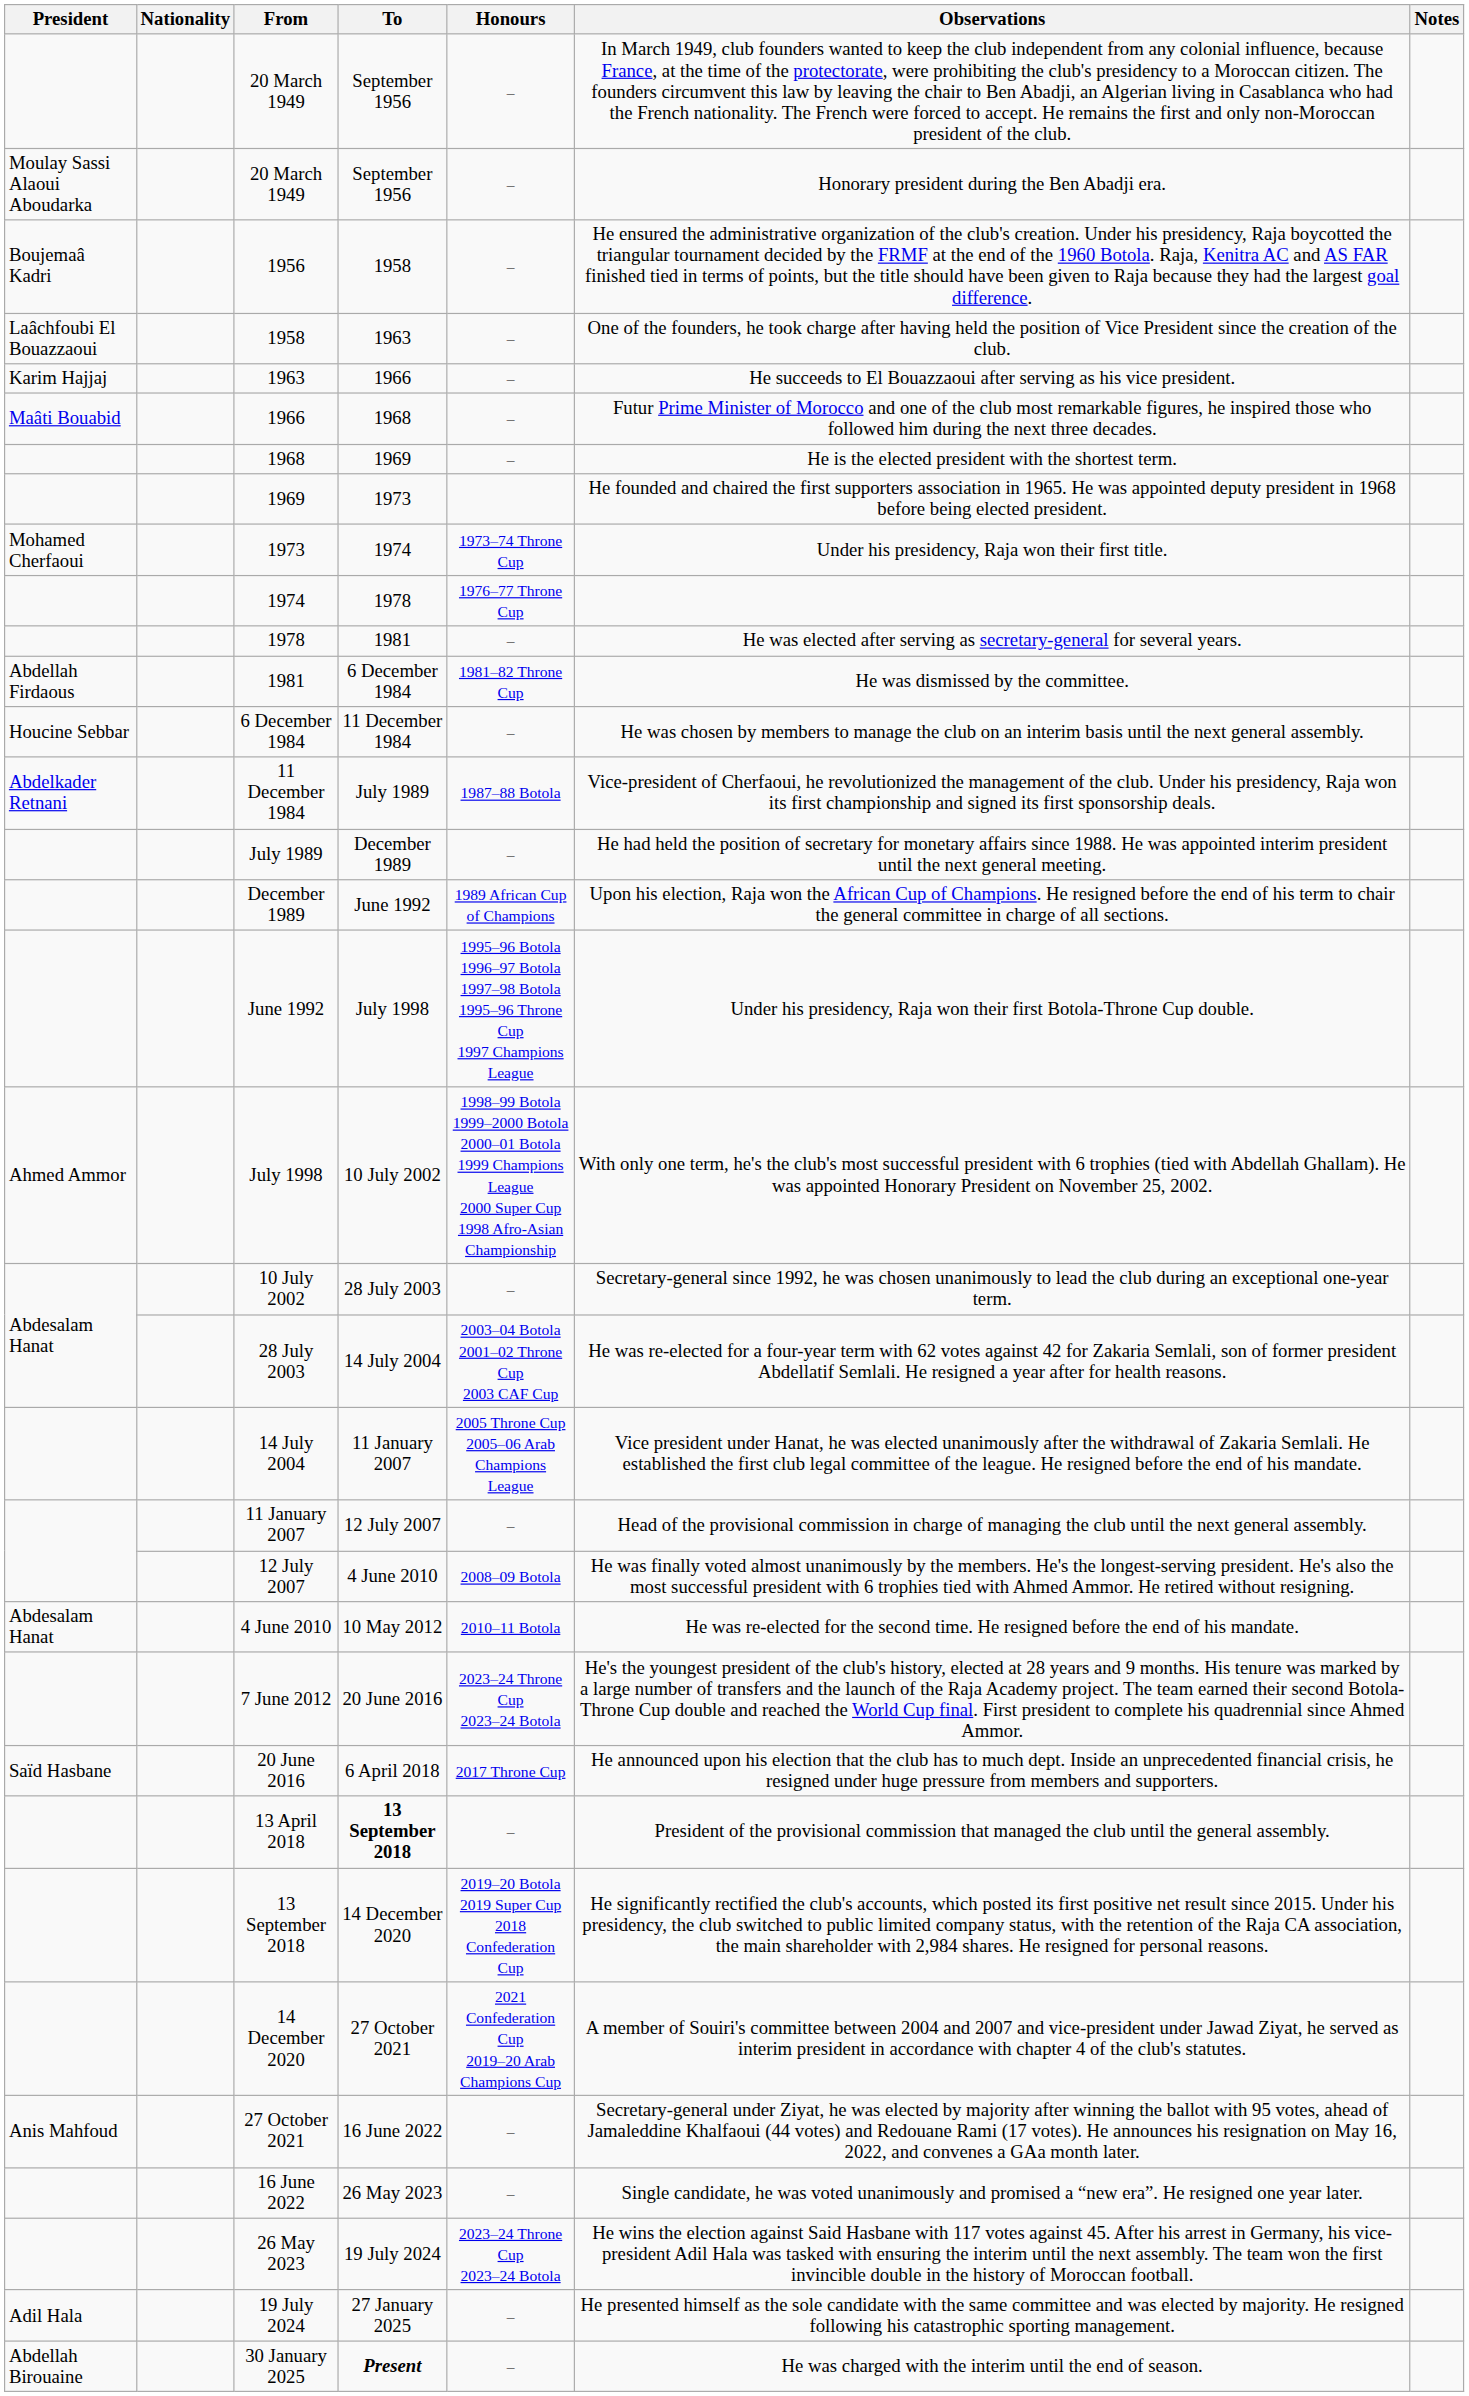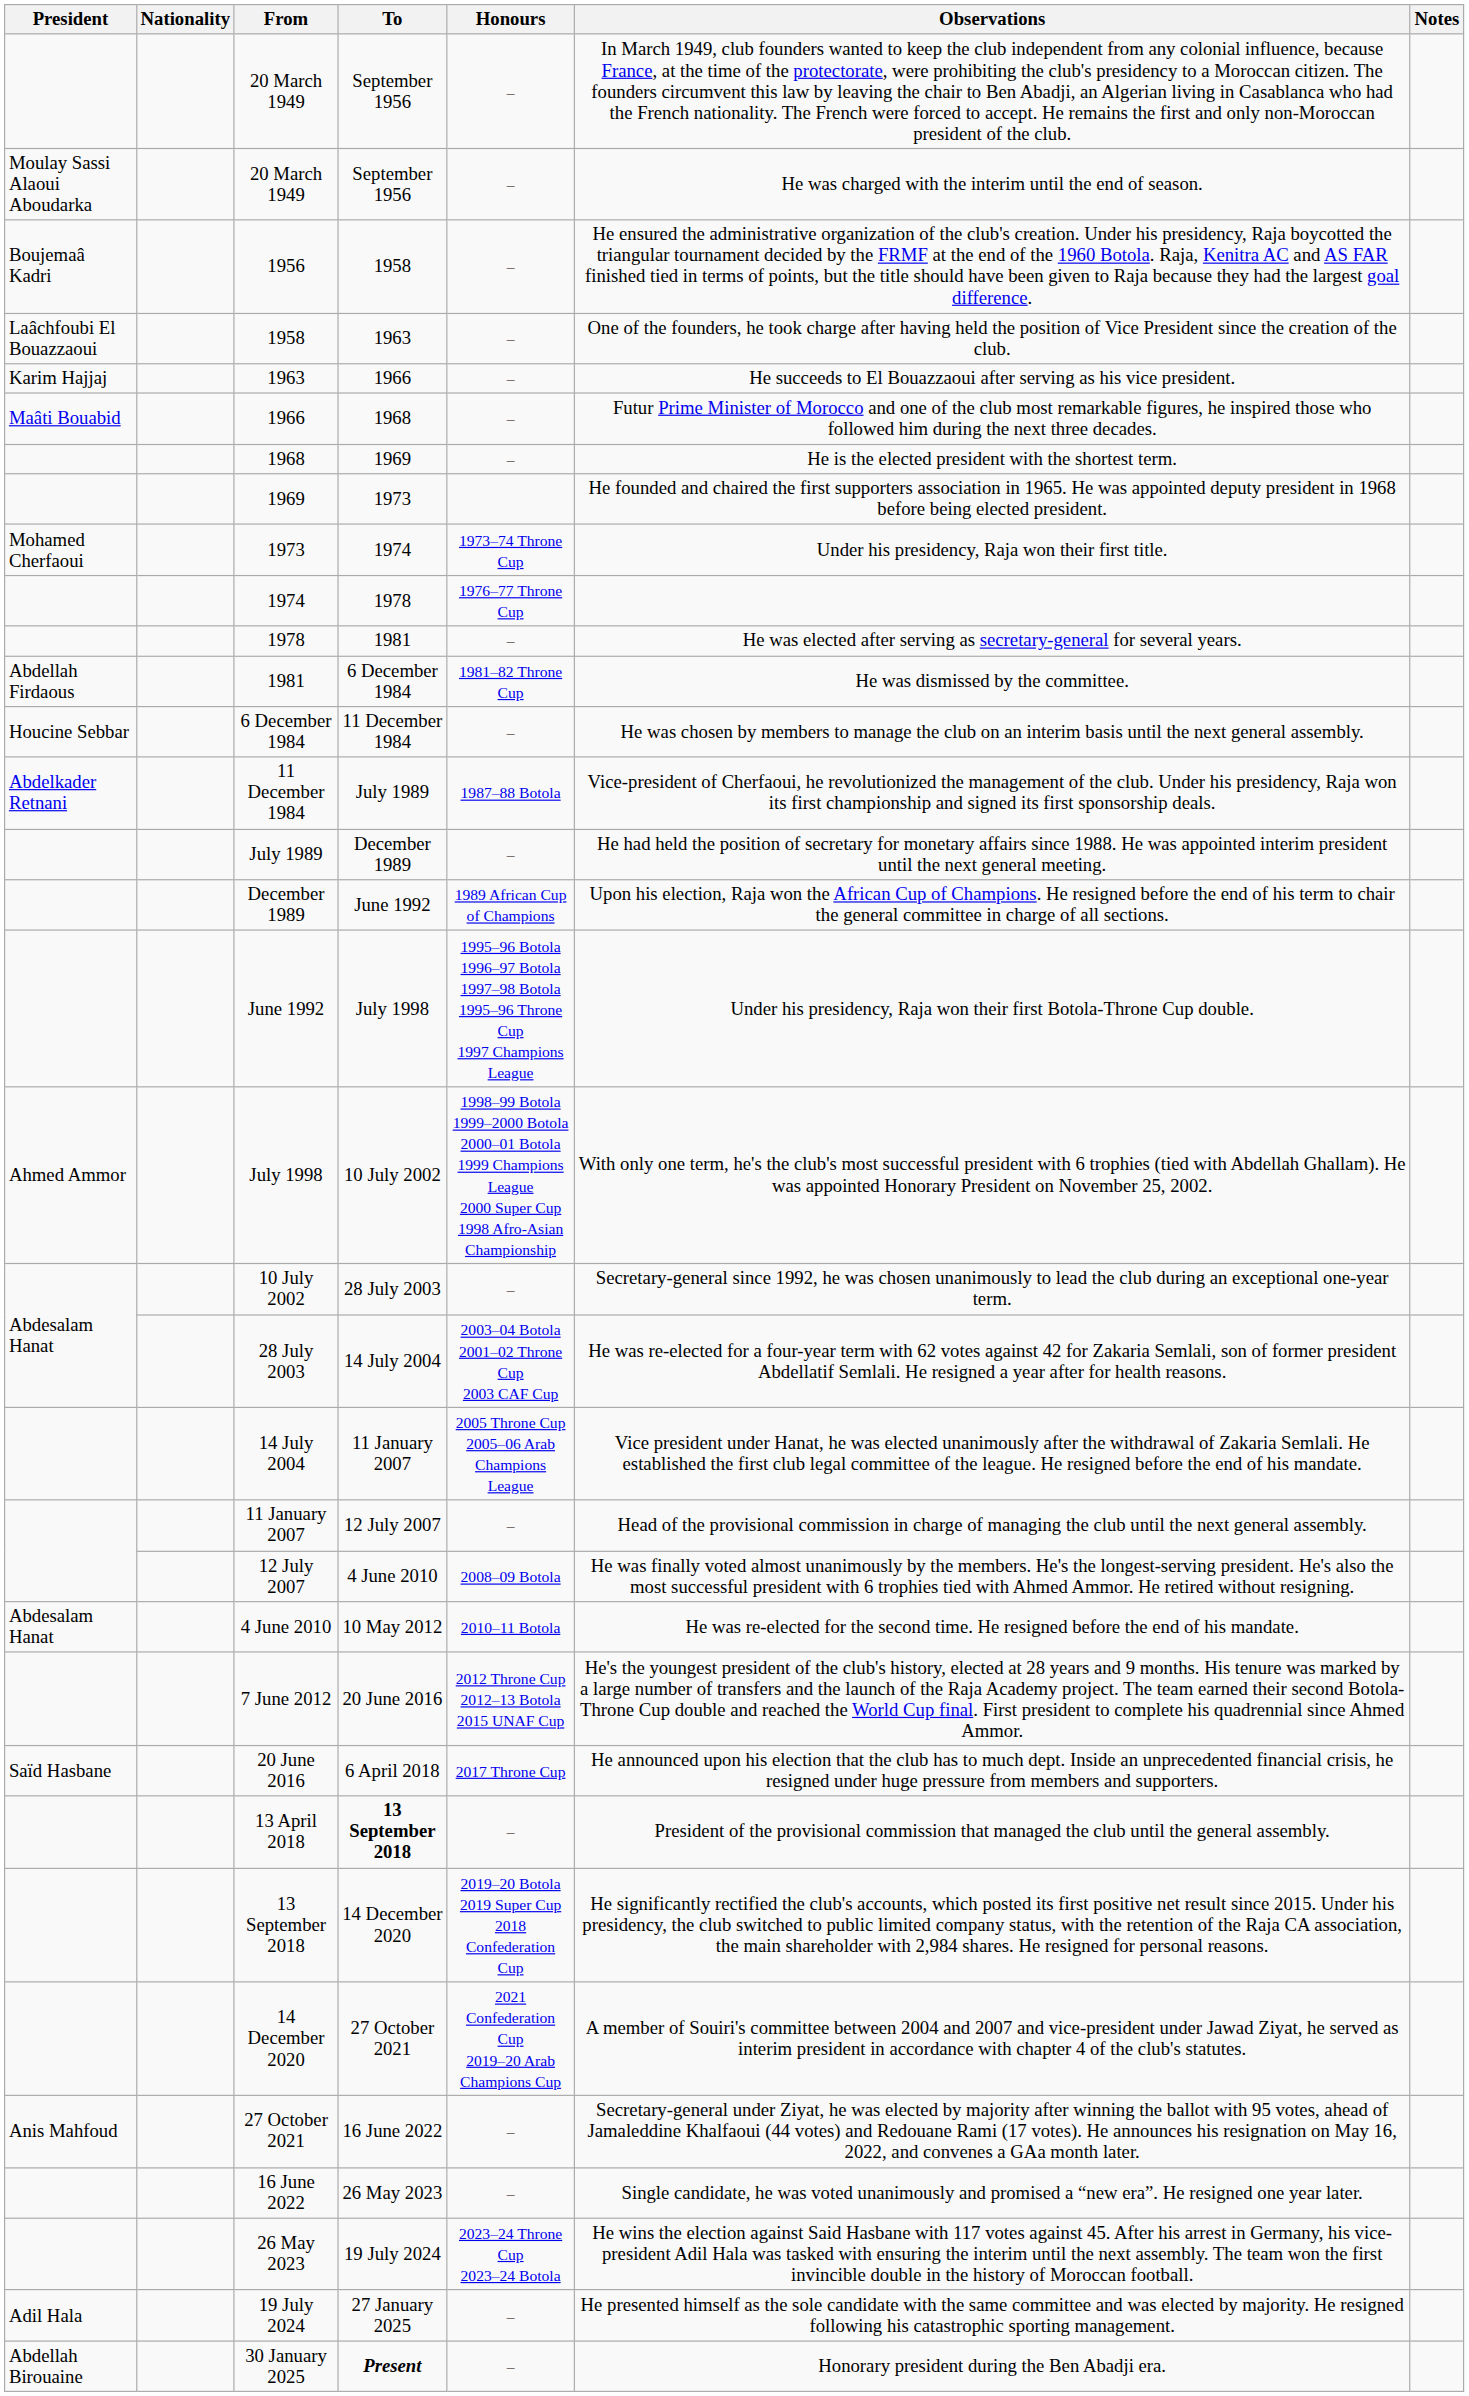 <table class="wikitable sortable" style="text-align:center">
 <tr>
 <th>President</th>
 <th>Nationality</th>
 <th>From</th>
 <th>To</th>
 <th>Honours</th>
 <th>Observations</th>
 <th class="unsortable" scope="col">Notes</th>
 </tr>
 <tr>
 <td align="left"></td>
 <td><br></td>
 <td>20 March 1949</td>
 <td>September 1956</td>
 <td><small>–</small></td>
 <td>In March 1949, club founders wanted to keep the club independent from any colonial influence, because <a href='#'>France</a>, at the time of the <a href='#'>protectorate</a>, were prohibiting the club's presidency to a Moroccan citizen. The founders circumvent this law by leaving the chair to Ben Abadji, an Algerian living in Casablanca who had the French nationality. The French were forced to accept. He remains the first and only non-Moroccan president of the club.</td>
 <td></td>
 </tr>
 <tr>
 <td align="left">Moulay Sassi Alaoui Aboudarka</td>
 <td></td>
 <td>20 March 1949</td>
 <td>September 1956</td>
 <td><small>–</small></td>
-<td>Honorary president during the Ben Abadji era.</td>
+<td>He was charged with the interim until the end of season.</td>
 <td></td>
 </tr>
 <tr>
 <td align="left">Boujemaâ Kadri</td>
 <td></td>
 <td>1956</td>
 <td>1958</td>
 <td><small>–</small></td>
 <td>He ensured the administrative organization of the club's creation. Under his presidency, Raja boycotted the triangular tournament decided by the <a href='#'>FRMF</a> at the end of the <a href='#'>1960 Botola</a>. Raja, <a href='#'>Kenitra AC</a> and <a href='#'>AS FAR</a> finished tied in terms of points, but the title should have been given to Raja because they had the largest <a href='#'>goal difference</a>.</td>
 <td></td>
 </tr>
 <tr>
 <td align="left">Laâchfoubi El Bouazzaoui</td>
 <td></td>
 <td>1958</td>
 <td>1963</td>
 <td><small>–</small></td>
 <td>One of the founders, he took charge after having held the position of Vice President since the creation of the club.</td>
 <td></td>
 </tr>
 <tr>
 <td align="left">Karim Hajjaj</td>
 <td></td>
 <td>1963</td>
 <td>1966</td>
 <td><small>–</small></td>
 <td>He succeeds to El Bouazzaoui after serving as his vice president.</td>
 <td></td>
 </tr>
 <tr>
 <td align="left"><a href='#'>Maâti Bouabid</a></td>
 <td></td>
 <td>1966</td>
 <td>1968</td>
 <td><small>–</small></td>
 <td>Futur <a href='#'>Prime Minister of Morocco</a> and one of the club most remarkable figures, he inspired those who followed him during the next three decades.</td>
 <td></td>
 </tr>
 <tr>
 <td align="left"></td>
 <td></td>
 <td>1968</td>
 <td>1969</td>
 <td><small>–</small></td>
 <td>He is the elected president with the shortest term.</td>
 <td></td>
 </tr>
 <tr>
 <td align="left"></td>
 <td></td>
 <td>1969</td>
 <td>1973</td>
 <td></td>
 <td>He founded and chaired the first supporters association in 1965. He was appointed deputy president in 1968 before being elected president.</td>
 <td></td>
 </tr>
 <tr>
 <td align="left">Mohamed Cherfaoui</td>
 <td></td>
 <td>1973</td>
 <td>1974</td>
 <td><small><a href='#'>1973–74 Throne Cup</a></small></td>
 <td>Under his presidency, Raja won their first title.</td>
 <td></td>
 </tr>
 <tr>
 <td align="left"></td>
 <td></td>
 <td>1974</td>
 <td>1978</td>
 <td><small><a href='#'>1976–77 Throne Cup</a></small></td>
 <td></td>
 <td></td>
 </tr>
 <tr>
 <td align="left"></td>
 <td></td>
 <td>1978</td>
 <td>1981</td>
 <td><small>–</small></td>
 <td>He was elected after serving as <a href='#'>secretary-general</a> for several years.</td>
 <td></td>
 </tr>
 <tr>
 <td align="left">Abdellah Firdaous</td>
 <td></td>
 <td>1981</td>
 <td>6 December 1984</td>
 <td><a href='#'><small>1981–82 Throne Cup</small></a></td>
 <td>He was dismissed by the committee.</td>
 <td></td>
 </tr>
 <tr>
 <td align="left">Houcine Sebbar</td>
 <td></td>
 <td>6 December 1984</td>
 <td>11 December 1984</td>
 <td><small>–</small></td>
 <td>He was chosen by members to manage the club on an interim basis until the next general assembly.</td>
 <td></td>
 </tr>
 <tr>
 <td align="left"><a href='#'>Abdelkader Retnani</a></td>
 <td></td>
 <td>11 December 1984</td>
 <td>July 1989</td>
 <td><a href='#'><small>1987–88 Botola</small></a></td>
 <td>Vice-president of Cherfaoui, he revolutionized the management of the club. Under his presidency, Raja won its first championship and signed its first sponsorship deals.</td>
 <td></td>
 </tr>
 <tr>
 <td align="left"></td>
 <td></td>
 <td>July 1989</td>
 <td>December 1989</td>
 <td><small>–</small></td>
 <td>He had held the position of secretary for monetary affairs since 1988. He was appointed interim president until the next general meeting.</td>
 <td></td>
 </tr>
 <tr>
 <td align="left"></td>
 <td></td>
 <td>December 1989</td>
 <td>June 1992</td>
 <td><a href='#'><small>1989 African Cup of Champions</small></a></td>
 <td>Upon his election, Raja won the <a href='#'>African Cup of Champions</a>. He resigned before the end of his term to chair the general committee in charge of all sections.</td>
 <td></td>
 </tr>
 <tr>
 <td align="left"></td>
 <td></td>
 <td>June 1992</td>
 <td>July 1998</td>
 <td><small><a href='#'>1995–96 Botola</a><br><a href='#'>1996–97 Botola</a><br><a href='#'>1997–98 Botola</a><br><a href='#'>1995–96 Throne Cup</a><br><a href='#'>1997 Champions League</a></small></td>
 <td>Under his presidency, Raja won their first Botola-Throne Cup double.</td>
 <td></td>
 </tr>
 <tr>
 <td align="left">Ahmed Ammor</td>
 <td></td>
 <td>July 1998</td>
 <td>10 July 2002</td>
 <td><small><a href='#'>1998–99 Botola</a><br><a href='#'>1999–2000 Botola</a><br><a href='#'>2000–01 Botola</a><br><a href='#'>1999 Champions League</a><br><a href='#'>2000 Super Cup</a><br><a href='#'>1998 Afro-Asian Championship</a></small></td>
 <td>With only one term, he's the club's most successful president with 6 trophies (tied with Abdellah Ghallam). He was appointed Honorary President on November 25, 2002.</td>
 <td></td>
 </tr>
 <tr>
 <td rowspan="2" align="left">Abdesalam Hanat</td>
 <td></td>
 <td>10 July 2002</td>
 <td>28 July 2003</td>
 <td><small>–</small></td>
 <td>Secretary-general since 1992, he was chosen unanimously to lead the club during an exceptional one-year term.</td>
 <td></td>
 </tr>
 <tr>
 <td></td>
 <td>28 July 2003</td>
 <td>14 July 2004</td>
 <td><small><a href='#'>2003–04 Botola</a><br><a href='#'>2001–02 Throne Cup</a><br><a href='#'>2003 CAF Cup</a></small></td>
 <td>He was re-elected for a four-year term with 62 votes against 42 for Zakaria Semlali, son of former president Abdellatif Semlali. He resigned a year after for health reasons.</td>
 <td></td>
 </tr>
 <tr>
 <td align="left"></td>
 <td></td>
 <td>14 July 2004</td>
 <td>11 January 2007</td>
 <td><small><a href='#'>2005 Throne Cup</a><br><a href='#'>2005–06 Arab Champions League</a></small></td>
 <td>Vice president under Hanat, he was elected unanimously after the withdrawal of Zakaria Semlali. He established the first club legal committee of the league. He resigned before the end of his mandate.</td>
 <td></td>
 </tr>
 <tr>
 <td rowspan="2" align="left"></td>
 <td></td>
 <td>11 January 2007</td>
 <td>12 July 2007</td>
 <td><small>–</small></td>
 <td>Head of the provisional commission in charge of managing the club until the next general assembly.</td>
 <td></td>
 </tr>
 <tr>
 <td></td>
 <td>12 July 2007</td>
 <td>4 June 2010</td>
 <td><a href='#'><small>2008–09 Botola</small></a></td>
 <td>He was finally voted almost unanimously by the members. He's the longest-serving president. He's also the most successful president with 6 trophies tied with Ahmed Ammor. He retired without resigning.</td>
 <td></td>
 </tr>
 <tr>
 <td align="left">Abdesalam Hanat</td>
 <td></td>
 <td>4 June 2010</td>
 <td>10 May 2012</td>
 <td><a href='#'><small>2010–11 Botola</small></a></td>
 <td>He was re-elected for the second time. He resigned before the end of his mandate.</td>
 <td></td>
 </tr>
 <tr>
 <td align="left"></td>
 <td></td>
 <td>7 June 2012</td>
 <td>20 June 2016</td>
-<td><small><a href='#'>2023–24 Throne Cup</a><br><a href='#'>2023–24 Botola</a></small></td>
+<td><small><a href='#'>2012 Throne Cup</a><br><a href='#'>2012–13 Botola</a><br><a href='#'>2015 UNAF Cup</a></small></td>
 <td>He's the youngest president of the club's history, elected at 28 years and 9 months. His tenure was marked by a large number of transfers and the launch of the Raja Academy project. The team earned their second Botola-Throne Cup double and reached the <a href='#'>World Cup final</a>. First president to complete his quadrennial since Ahmed Ammor.</td>
 <td></td>
 </tr>
 <tr>
 <td align="left">Saïd Hasbane</td>
 <td></td>
 <td>20 June 2016</td>
 <td>6 April 2018</td>
 <td><a href='#'><small>2017 Throne Cup</small></a></td>
 <td>He announced upon his election that the club has to much dept. Inside an unprecedented financial crisis, he resigned under huge pressure from members and supporters.</td>
 <td></td>
 </tr>
 <tr>
 <td align="left"></td>
 <td style="text-align:center"></td>
 <td>13 April 2018</td>
 <td><strong>13 September 2018</strong></td>
 <td><small>–</small></td>
 <td>President of the provisional commission that managed the club until the general assembly.</td>
 <td></td>
 </tr>
 <tr>
 <td align="left"></td>
 <td style="text-align:center"></td>
 <td>13 September 2018</td>
 <td>14 December 2020</td>
 <td><small><a href='#'>2019–20 Botola</a><br><a href='#'>2019 Super Cup</a><br><a href='#'>2018 Confederation Cup</a></small></td>
 <td>He significantly rectified the club's accounts, which posted its first positive net result since 2015. Under his presidency, the club switched to public limited company status, with the retention of the Raja CA association, the main shareholder with 2,984 shares. He resigned for personal reasons.</td>
 <td></td>
 </tr>
 <tr>
 <td align="left"></td>
 <td style="text-align:center"></td>
 <td>14 December 2020</td>
 <td>27 October 2021</td>
 <td><small><a href='#'>2021 Confederation Cup</a><br><a href='#'>2019–20 Arab Champions Cup</a></small></td>
 <td>A member of Souiri's committee between 2004 and 2007 and vice-president under Jawad Ziyat, he served as interim president in accordance with chapter 4 of the club's statutes.</td>
 <td></td>
 </tr>
 <tr>
 <td align="left">Anis Mahfoud</td>
 <td style="text-align:center"></td>
 <td>27 October 2021</td>
 <td>16 June 2022</td>
 <td><small>–</small></td>
 <td>Secretary-general under Ziyat, he was elected by majority after winning the ballot with 95 votes, ahead of Jamaleddine Khalfaoui (44 votes) and Redouane Rami (17 votes). He announces his resignation on May 16, 2022, and convenes a GAa month later.</td>
 <td></td>
 </tr>
 <tr>
 <td align="left"></td>
 <td style="text-align:center"></td>
 <td>16 June 2022</td>
 <td>26 May 2023</td>
 <td><small>–</small></td>
 <td>Single candidate, he was voted unanimously and promised a “new era”. He resigned one year later.</td>
 <td></td>
 </tr>
 <tr>
 <td align="left"></td>
 <td style="text-align:center"></td>
 <td>26 May 2023</td>
 <td>19 July 2024</td>
 <td><small><a href='#'>2023–24 Throne Cup</a><br><a href='#'>2023–24 Botola</a></small></td>
 <td>He wins the election against Said Hasbane with 117 votes against 45. After his arrest in Germany, his vice-president Adil Hala was tasked with ensuring the interim until the next assembly. The team won the first invincible double in the history of Moroccan football.</td>
 <td></td>
 </tr>
 <tr>
 <td align="left">Adil Hala</td>
 <td style="text-align:center"></td>
 <td>19 July 2024</td>
 <td>27 January 2025</td>
 <td><small>–</small></td>
 <td>He presented himself as the sole candidate with the same committee and was elected by majority. He resigned following his catastrophic sporting management.</td>
 <td></td>
 </tr>
 <tr>
 <td align="left">Abdellah Birouaine</td>
 <td style="text-align:center"></td>
 <td>30 January 2025</td>
 <td><strong><em>Present</em></strong></td>
 <td><small>–</small></td>
-<td>He was charged with the interim until the end of season.</td>
+<td>Honorary president during the Ben Abadji era.</td>
 <td></td>
 </tr>
 </table>
